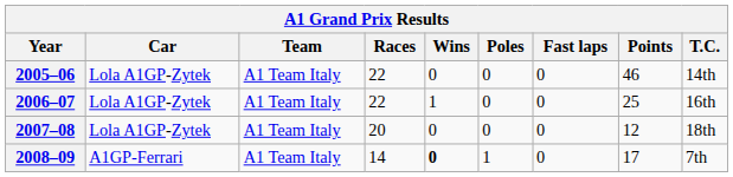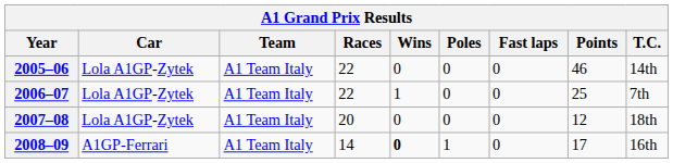 <table class="wikitable collapsible" style="font-size:95%; width:650px">
 <tr>
 <th colspan=9><a href='#'>A1 Grand Prix</a> Results</th>
 </tr>
 <tr>
 <th>Year</th>
 <th>Car</th>
 <th>Team</th>
 <th>Races</th>
 <th>Wins</th>
 <th>Poles</th>
 <th>Fast laps</th>
 <th>Points</th>
 <th>T.C.</th>
 </tr>
 <tr>
 <th><a href='#'>2005–06</a></th>
 <td><a href='#'>Lola A1GP</a>-<a href='#'>Zytek</a></td>
 <td> <a href='#'>A1 Team Italy</a></td>
 <td>22</td>
 <td>0</td>
 <td>0</td>
 <td>0</td>
 <td>46</td>
 <td>14th</td>
 </tr>
 <tr>
 <th><a href='#'>2006–07</a></th>
 <td><a href='#'>Lola A1GP</a>-<a href='#'>Zytek</a></td>
 <td> <a href='#'>A1 Team Italy</a></td>
 <td>22</td>
 <td>1</td>
 <td>0</td>
 <td>0</td>
 <td>25</td>
-<td>16th</td>
+<td>7th</td>
 </tr>
 <tr>
 <th><a href='#'>2007–08</a></th>
 <td><a href='#'>Lola A1GP</a>-<a href='#'>Zytek</a></td>
 <td> <a href='#'>A1 Team Italy</a></td>
 <td>20</td>
 <td>0</td>
 <td>0</td>
 <td>0</td>
 <td>12</td>
 <td>18th</td>
 </tr>
 <tr>
 <th><strong><a href='#'>2008–09</a></strong></th>
 <td><a href='#'>A1GP-Ferrari</a></td>
 <td> <a href='#'>A1 Team Italy</a></td>
 <td>14</td>
 <td><strong>0</strong></td>
 <td>1</td>
 <td>0</td>
 <td>17</td>
-<td>7th</td>
+<td>16th</td>
 </tr>
 </table>
